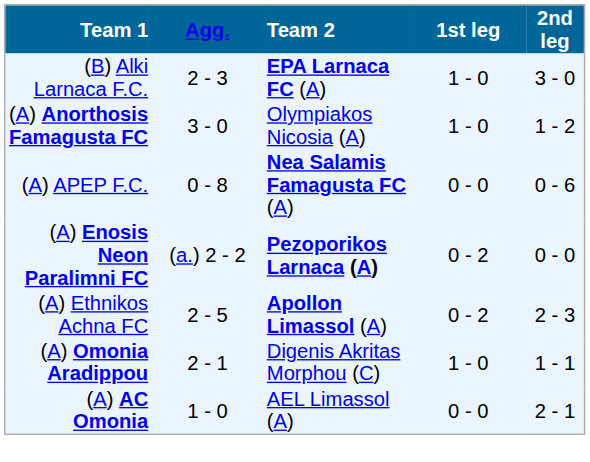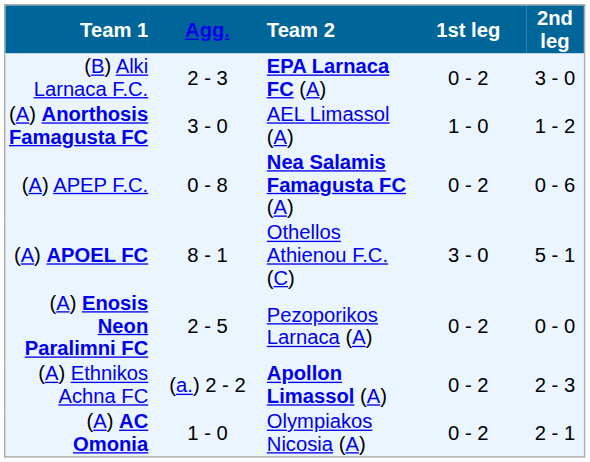 <table cellspacing="0" style="background: #EBF5FF; border: 1px #aaa solid; border-collapse: collapse; font-size: 95%;" width=70%>
 <tr bgcolor=#006699 style="color:white;">
 <th width=25% align="right">Team 1</th>
 <th width=20% align="center"><a href='#'>Agg.</a></th>
 <th width=25% align="left">Team 2</th>
 <th width=20% align="center">1st leg</th>
 <th width=20% align="center">2nd leg</th>
 </tr>
 <tr>
 <td align=right>(<a href='#'>B</a>) <a href='#'>Alki Larnaca F.C.</a></td>
 <td align=center>2 - 3</td>
 <td align=left><strong><a href='#'>EPA Larnaca FC</a></strong> (<a href='#'>A</a>)</td>
-<td align=center>1 - 0</td>
+<td align=center>0 - 2</td>
 <td align=center>3 - 0</td>
 </tr>
 <tr>
 <td align=right>(<a href='#'>A</a>) <strong><a href='#'>Anorthosis Famagusta FC</a></strong></td>
 <td align=center>3 - 0</td>
-<td align=left><a href='#'>Olympiakos Nicosia</a> (<a href='#'>A</a>)</td>
+<td align=left><a href='#'>AEL Limassol</a> (<a href='#'>A</a>)</td>
 <td align=center>1 - 0</td>
 <td align=center>1 - 2</td>
 </tr>
 <tr>
 <td align=right>(<a href='#'>A</a>) <a href='#'>APEP F.C.</a></td>
 <td align=center>0 - 8</td>
 <td align=left><strong><a href='#'>Nea Salamis Famagusta FC</a></strong> (<a href='#'>A</a>)</td>
-<td align=center>0 - 0</td>
+<td align=center>0 - 2</td>
 <td align=center>0 - 6</td>
 </tr>
 <tr>
+<td align=right>(<a href='#'>A</a>) <strong><a href='#'>APOEL FC</a></strong></td>
+<td align=center>8 - 1</td>
+<td align=left><a href='#'>Othellos Athienou F.C.</a> (<a href='#'>C</a>)</td>
+<td align=center>3 - 0</td>
+<td align=center>5 - 1</td>
+</tr>
+<tr>
 <td align=right>(<a href='#'>A</a>) <strong><a href='#'>Enosis Neon Paralimni FC</a></strong></td>
-<td align=center>(<a href='#'>a.</a>) 2 - 2</td>
-<td align=left><strong><a href='#'>Pezoporikos Larnaca</a> (<a href='#'>A</a>)</strong></td>
+<td align=center>2 - 5</td>
+<td align=left><a href='#'>Pezoporikos Larnaca</a> (<a href='#'>A</a>)</td>
 <td align=center>0 - 2</td>
 <td align=center>0 - 0</td>
 </tr>
 <tr>
 <td align=right>(<a href='#'>A</a>) <a href='#'>Ethnikos Achna FC</a></td>
-<td align=center>2 - 5</td>
+<td align=center>(<a href='#'>a.</a>) 2 - 2</td>
 <td align=left><strong><a href='#'>Apollon Limassol</a></strong> (<a href='#'>A</a>)</td>
 <td align=center>0 - 2</td>
 <td align=center>2 - 3</td>
 </tr>
 <tr>
-<td align=right>(<a href='#'>A</a>) <strong><a href='#'>Omonia Aradippou</a></strong></td>
-<td align=center>2 - 1</td>
-<td align=left><a href='#'>Digenis Akritas Morphou</a> (<a href='#'>C</a>)</td>
-<td align=center>1 - 0</td>
-<td align=center>1 - 1</td>
-</tr>
-<tr>
 <td align=right>(<a href='#'>A</a>) <strong><a href='#'>AC Omonia</a></strong></td>
 <td align=center>1 - 0</td>
-<td align=left><a href='#'>AEL Limassol</a> (<a href='#'>A</a>)</td>
-<td align=center>0 - 0</td>
+<td align=left><a href='#'>Olympiakos Nicosia</a> (<a href='#'>A</a>)</td>
+<td align=center>0 - 2</td>
 <td align=center>2 - 1</td>
 </tr>
 <tr>
 </tr>
 </table>
